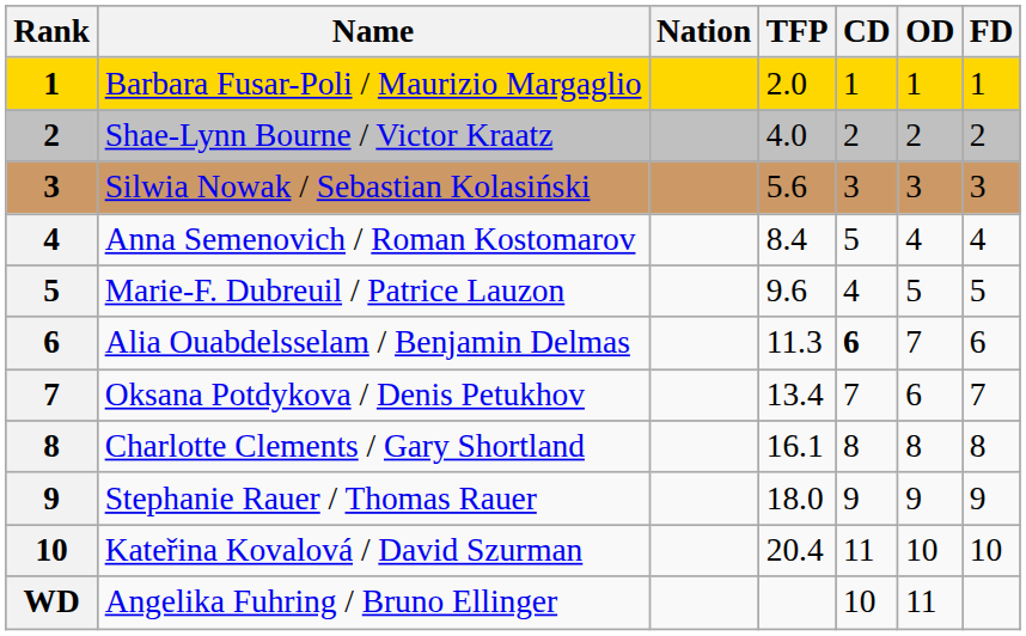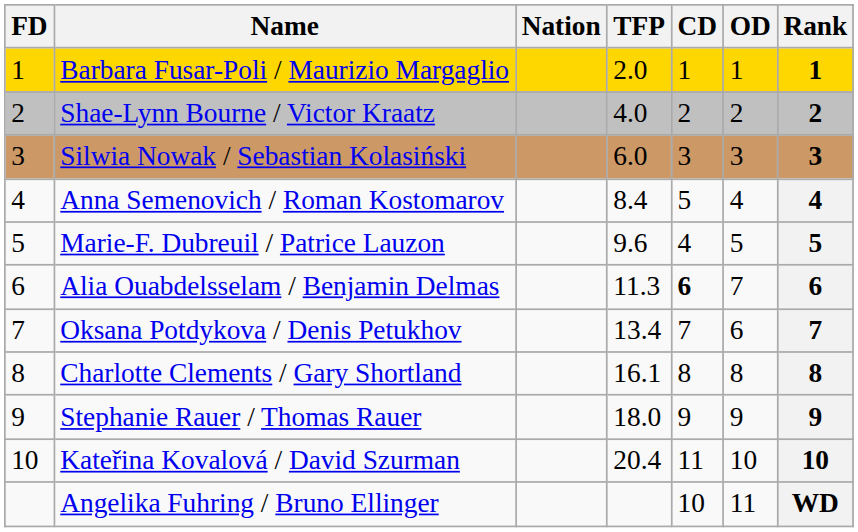 <table class="wikitable">
 <tr>
-<th>Rank</th>
+<th>FD</th>
 <th>Name</th>
 <th>Nation</th>
 <th>TFP</th>
 <th>CD</th>
 <th>OD</th>
-<th>FD</th>
+<th>Rank</th>
 </tr>
 <tr bgcolor="gold">
-<td align="center"><strong>1</strong></td>
+<td>1</td>
 <td><a href='#'>Barbara Fusar-Poli</a> / <a href='#'>Maurizio Margaglio</a></td>
 <td></td>
 <td>2.0</td>
 <td>1</td>
 <td>1</td>
-<td>1</td>
+<td align="center"><strong>1</strong></td>
 </tr>
 <tr bgcolor="silver">
-<td align="center"><strong>2</strong></td>
+<td>2</td>
 <td><a href='#'>Shae-Lynn Bourne</a> / <a href='#'>Victor Kraatz</a></td>
 <td></td>
 <td>4.0</td>
 <td>2</td>
 <td>2</td>
-<td>2</td>
+<td align="center"><strong>2</strong></td>
 </tr>
 <tr bgcolor="cc9966">
-<td align="center"><strong>3</strong></td>
+<td>3</td>
 <td><a href='#'>Silwia Nowak</a> / <a href='#'>Sebastian Kolasiński</a></td>
 <td></td>
-<td>5.6</td>
+<td>6.0</td>
 <td>3</td>
 <td>3</td>
-<td>3</td>
+<td align="center"><strong>3</strong></td>
 </tr>
 <tr>
-<th>4</th>
+<td>4</td>
 <td><a href='#'>Anna Semenovich</a> / <a href='#'>Roman Kostomarov</a></td>
 <td></td>
 <td>8.4</td>
 <td>5</td>
 <td>4</td>
-<td>4</td>
+<th>4</th>
 </tr>
 <tr>
-<th>5</th>
+<td>5</td>
 <td><a href='#'>Marie-F. Dubreuil</a> / <a href='#'>Patrice Lauzon</a></td>
 <td></td>
 <td>9.6</td>
 <td>4</td>
 <td>5</td>
-<td>5</td>
+<th>5</th>
 </tr>
 <tr>
-<th>6</th>
+<td>6</td>
 <td><a href='#'>Alia Ouabdelsselam</a> / <a href='#'>Benjamin Delmas</a></td>
 <td></td>
 <td>11.3</td>
 <td><strong>6</strong></td>
 <td>7</td>
-<td>6</td>
+<th>6</th>
 </tr>
 <tr>
-<th>7</th>
+<td>7</td>
 <td><a href='#'>Oksana Potdykova</a> / <a href='#'>Denis Petukhov</a></td>
 <td></td>
 <td>13.4</td>
 <td>7</td>
 <td>6</td>
-<td>7</td>
+<th>7</th>
 </tr>
 <tr>
-<th>8</th>
+<td>8</td>
 <td><a href='#'>Charlotte Clements</a> / <a href='#'>Gary Shortland</a></td>
 <td></td>
 <td>16.1</td>
 <td>8</td>
 <td>8</td>
-<td>8</td>
+<th>8</th>
 </tr>
 <tr>
-<th>9</th>
+<td>9</td>
 <td><a href='#'>Stephanie Rauer</a> / <a href='#'>Thomas Rauer</a></td>
 <td></td>
 <td>18.0</td>
 <td>9</td>
 <td>9</td>
-<td>9</td>
+<th>9</th>
 </tr>
 <tr>
-<th>10</th>
+<td>10</td>
 <td><a href='#'>Kateřina Kovalová</a> / <a href='#'>David Szurman</a></td>
 <td></td>
 <td>20.4</td>
 <td>11</td>
 <td>10</td>
-<td>10</td>
+<th>10</th>
 </tr>
 <tr>
-<th>WD</th>
+<td></td>
 <td><a href='#'>Angelika Fuhring</a> / <a href='#'>Bruno Ellinger</a></td>
 <td></td>
 <td></td>
 <td>10</td>
 <td>11</td>
-<td></td>
+<th>WD</th>
 </tr>
 </table>
